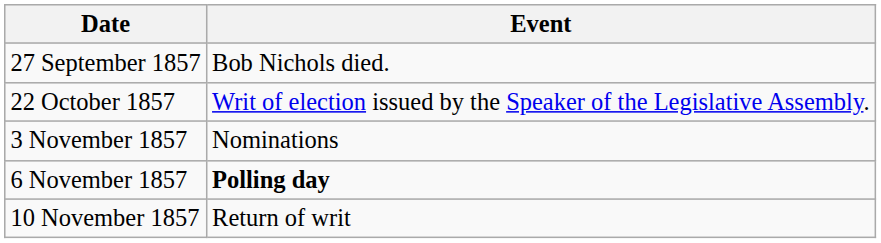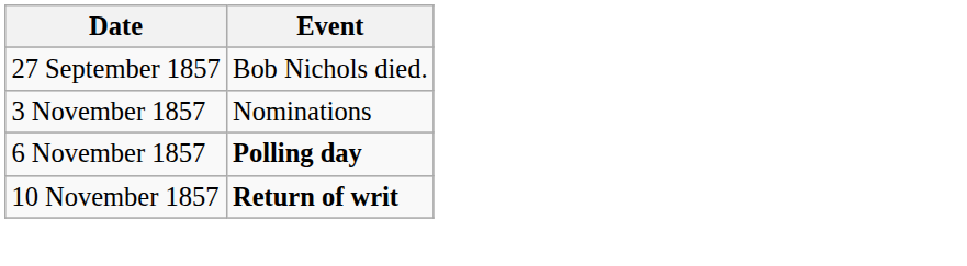 <table class="wikitable">
 <tr>
 <th>Date</th>
 <th>Event</th>
 </tr>
 <tr>
 <td>27 September 1857</td>
 <td>Bob Nichols died.</td>
-</tr>
-<tr>
-<td>22 October 1857</td>
-<td><a href='#'>Writ of election</a> issued by the <a href='#'>Speaker of the Legislative Assembly</a>.</td>
 </tr>
 <tr>
 <td>3 November 1857</td>
 <td>Nominations</td>
 </tr>
 <tr>
 <td>6 November 1857</td>
 <td><strong>Polling day</strong></td>
 </tr>
 <tr>
 <td>10 November 1857</td>
-<td>Return of writ</td>
+<td><strong>Return of writ</strong></td>
 </tr>
 </table>
